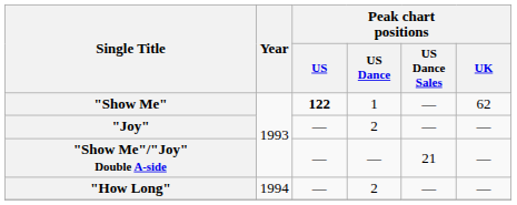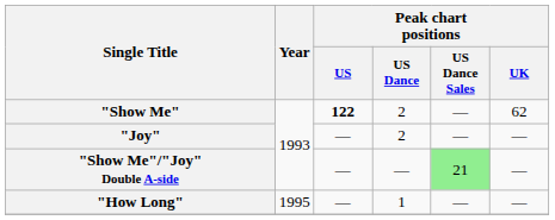 <table class="wikitable plainrowheaders" style="text-align:center;">
 <tr>
 <th scope="col" rowspan="2" style="width:17em;">Single Title</th>
 <th scope="col" rowspan="2" style="width:1em;">Year</th>
 <th scope="col" colspan="4" style="width:1em;">Peak chart<br>positions</th>
 </tr>
 <tr>
 <th scope="col" style="width:4em;font-size:85%;"><a href='#'>US</a><br></th>
 <th scope="col" style="width:4em;font-size:85%;">US <br><a href='#'>Dance</a><br></th>
 <th scope="col" style="width:4em;font-size:85%;">US <br>Dance<br><a href='#'>Sales</a><br></th>
 <th scope="col" style="width:4em;font-size:85%;"><a href='#'>UK</a><br></th>
 </tr>
 <tr>
 <th scope="row">"Show Me"</th>
 <td rowspan="3">1993</td>
 <td><strong>122</strong></td>
-<td>1</td>
+<td>2</td>
 <td>—</td>
 <td>62</td>
 </tr>
 <tr>
 <th scope="row">"Joy"</th>
 <td>—</td>
 <td>2</td>
 <td>—</td>
 <td>—</td>
 </tr>
 <tr>
 <th scope="row">"Show Me"/"Joy" <br><small>Double <a href='#'>A-side</a></small></th>
 <td>—</td>
 <td>—</td>
-<td>21</td>
+<td style="background: lightgreen;">21</td>
 <td>—</td>
 </tr>
 <tr>
 <th scope="row">"How Long"</th>
-<td>1994</td>
+<td>1995</td>
 <td>—</td>
-<td>2</td>
+<td>1</td>
 <td>—</td>
 <td>—</td>
 </tr>
 <tr>
 </tr>
 </table>
